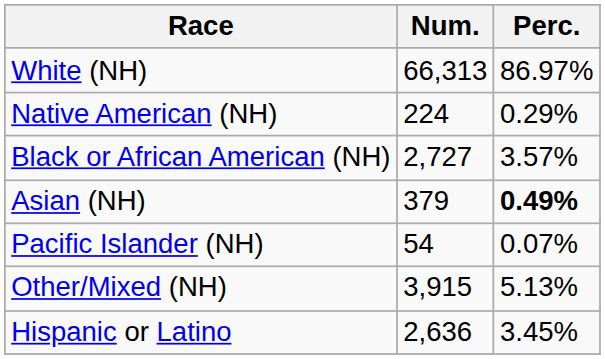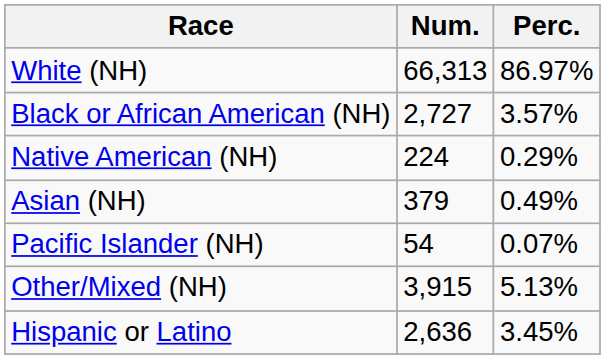 <table class="wikitable">
 <tr>
 <th>Race</th>
 <th>Num.</th>
 <th>Perc.</th>
 </tr>
 <tr>
 <td><a href='#'>White</a> (NH)</td>
 <td>66,313</td>
 <td>86.97%</td>
 </tr>
 <tr>
+<td><a href='#'>Black or African American</a> (NH)</td>
+<td>2,727</td>
+<td>3.57%</td>
+</tr>
+<tr>
 <td><a href='#'>Native American</a> (NH)</td>
 <td>224</td>
 <td>0.29%</td>
 </tr>
 <tr>
-<td><a href='#'>Black or African American</a> (NH)</td>
-<td>2,727</td>
-<td>3.57%</td>
-</tr>
-<tr>
 <td><a href='#'>Asian</a> (NH)</td>
 <td>379</td>
-<td><strong>0.49%</strong></td>
+<td>0.49%</td>
 </tr>
 <tr>
 <td><a href='#'>Pacific Islander</a> (NH)</td>
 <td>54</td>
 <td>0.07%</td>
 </tr>
 <tr>
 <td><a href='#'>Other/Mixed</a> (NH)</td>
 <td>3,915</td>
 <td>5.13%</td>
 </tr>
 <tr>
 <td><a href='#'>Hispanic</a> or <a href='#'>Latino</a></td>
 <td>2,636</td>
 <td>3.45%</td>
 </tr>
 </table>
